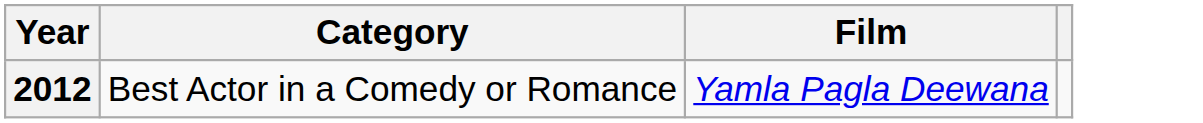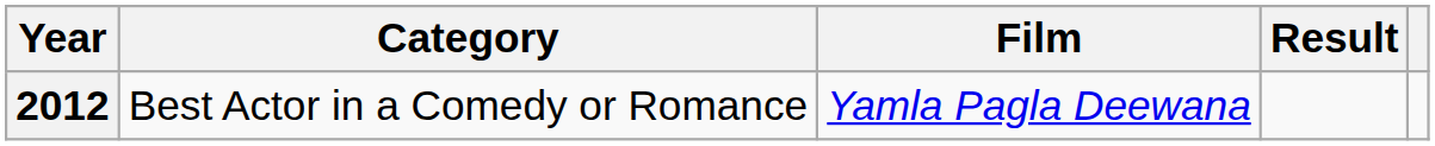 <table class="wikitable">
 <tr>
 <th>Year</th>
 <th>Category</th>
 <th>Film</th>
+<th>Result</th>
 <th></th>
 </tr>
 <tr>
 <th>2012</th>
 <td>Best Actor in a Comedy or Romance</td>
 <td><em><a href='#'>Yamla Pagla Deewana</a></em></td>
 <td></td>
+<td></td>
 </tr>
 </table>
